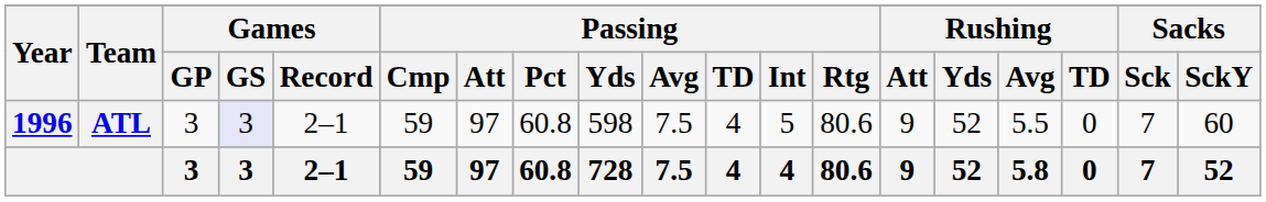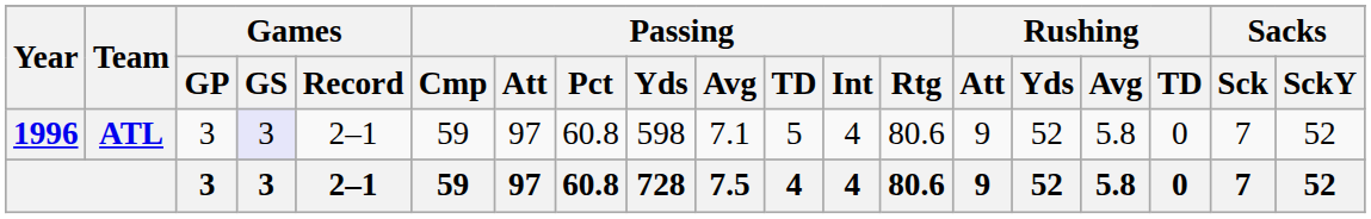 <table class=wikitable style="text-align:center;">
 <tr>
 </tr>
 <tr>
 <th rowspan="2">Year</th>
 <th rowspan="2">Team</th>
 <th colspan="3">Games</th>
 <th colspan="8">Passing</th>
 <th colspan="4">Rushing</th>
 <th colspan="2">Sacks</th>
 </tr>
 <tr>
 <th>GP</th>
 <th>GS</th>
 <th>Record</th>
 <th>Cmp</th>
 <th>Att</th>
 <th>Pct</th>
 <th>Yds</th>
 <th>Avg</th>
 <th>TD</th>
 <th>Int</th>
 <th>Rtg</th>
 <th>Att</th>
 <th>Yds</th>
 <th>Avg</th>
 <th>TD</th>
 <th>Sck</th>
 <th>SckY</th>
 </tr>
 <tr>
 <th><a href='#'>1996</a></th>
 <th><a href='#'>ATL</a></th>
 <td>3</td>
 <td style="background: lavender;">3</td>
 <td>2–1</td>
 <td>59</td>
 <td>97</td>
 <td>60.8</td>
 <td>598</td>
-<td>7.5</td>
+<td>7.1</td>
+<td>5</td>
 <td>4</td>
-<td>5</td>
 <td>80.6</td>
 <td>9</td>
 <td>52</td>
-<td>5.5</td>
+<td>5.8</td>
 <td>0</td>
 <td>7</td>
-<td>60</td>
+<td>52</td>
 </tr>
 <tr>
 <th colspan="2"></th>
 <th>3</th>
 <th>3</th>
 <th>2–1</th>
 <th>59</th>
 <th>97</th>
 <th>60.8</th>
 <th>728</th>
 <th>7.5</th>
 <th>4</th>
 <th>4</th>
 <th>80.6</th>
 <th>9</th>
 <th>52</th>
 <th>5.8</th>
 <th>0</th>
 <th>7</th>
 <th>52</th>
 </tr>
 </table>
